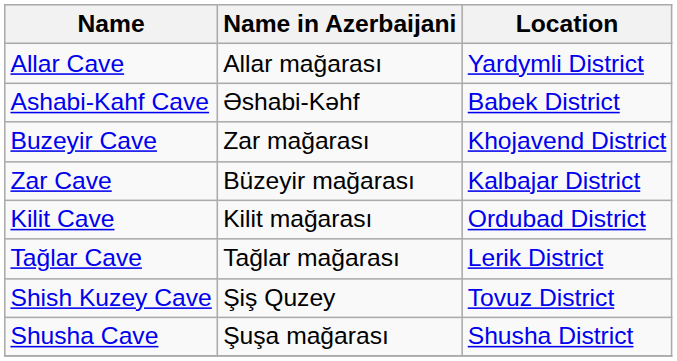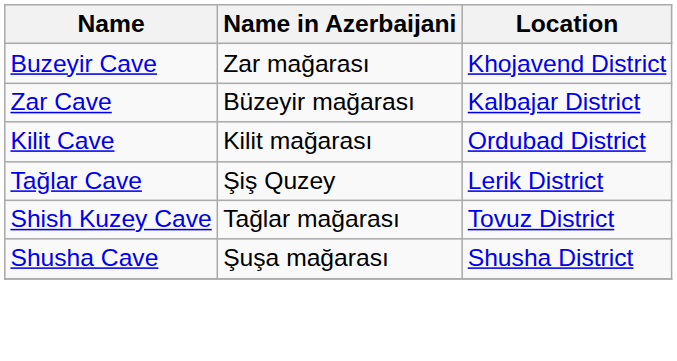 <table class="wikitable">
 <tr>
 <th>Name</th>
 <th>Name in Azerbaijani</th>
 <th>Location</th>
-</tr>
-<tr>
-<td><a href='#'>Allar Cave</a></td>
-<td>Allar mağarası</td>
-<td><a href='#'>Yardymli District</a></td>
-</tr>
-<tr>
-<td><a href='#'>Ashabi-Kahf Cave</a></td>
-<td>Əshabi-Kəhf</td>
-<td><a href='#'>Babek District</a></td>
 </tr>
 <tr>
 <td><a href='#'>Buzeyir Cave</a></td>
 <td>Zar mağarası</td>
 <td><a href='#'>Khojavend District</a></td>
 </tr>
 <tr>
 <td><a href='#'>Zar Cave</a></td>
 <td>Büzeyir mağarası</td>
 <td><a href='#'>Kalbajar District</a></td>
 </tr>
 <tr>
 <td><a href='#'>Kilit Cave</a></td>
 <td>Kilit mağarası</td>
 <td><a href='#'>Ordubad District</a></td>
 </tr>
 <tr>
 <td><a href='#'>Tağlar Cave</a></td>
-<td>Tağlar mağarası</td>
+<td>Şiş Quzey</td>
 <td><a href='#'>Lerik District</a></td>
 </tr>
 <tr>
 <td><a href='#'>Shish Kuzey Cave</a></td>
-<td>Şiş Quzey</td>
+<td>Tağlar mağarası</td>
 <td><a href='#'>Tovuz District</a></td>
 </tr>
 <tr>
 <td><a href='#'>Shusha Cave</a></td>
 <td>Şuşa mağarası</td>
 <td><a href='#'>Shusha District</a></td>
 </tr>
 <tr>
 </tr>
 </table>
